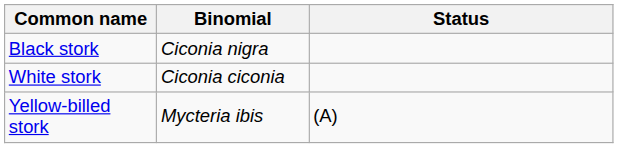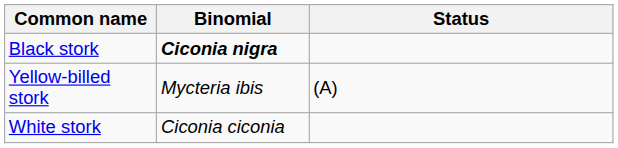 <table width=60% class="wikitable">
 <tr>
 <th width=15%>Common name</th>
 <th width=15%>Binomial</th>
 <th width=30%>Status</th>
 </tr>
 <tr>
 <td><a href='#'>Black stork</a></td>
-<td><em>Ciconia nigra</em></td>
-<td></td>
-</tr>
-<tr>
-<td><a href='#'>White stork</a></td>
-<td><em>Ciconia ciconia</em></td>
+<td><strong><em>Ciconia nigra</em></strong></td>
 <td></td>
 </tr>
 <tr>
 <td><a href='#'>Yellow-billed stork</a></td>
 <td><em>Mycteria ibis</em></td>
 <td>(A)</td>
 </tr>
+<tr>
+<td><a href='#'>White stork</a></td>
+<td><em>Ciconia ciconia</em></td>
+<td></td>
+</tr>
 </table>
